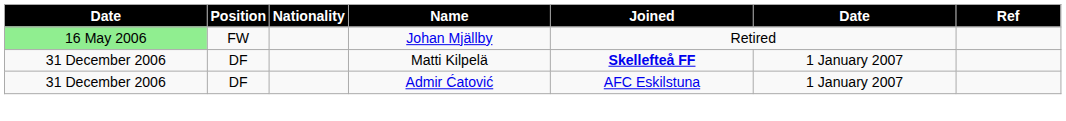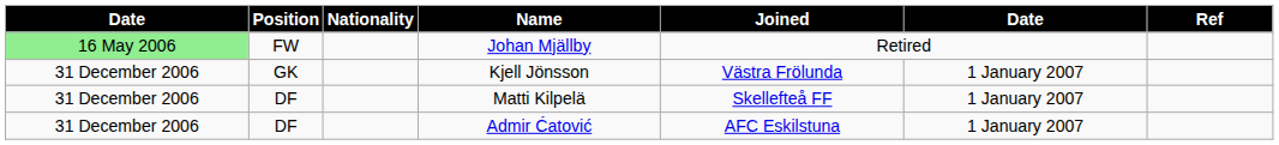 <table class="wikitable"  style="text-align:center; font-size:90%; ">
 <tr>
 <th style="background:#000000; color:white; width:200px;">Date</th>
 <th style="background:#000000; color:white; width:50px;">Position</th>
 <th style="background:#000000; color:white; width:50px;">Nationality</th>
 <th style="background:#000000; color:white; width:200px;">Name</th>
 <th style="background:#000000; color:white; width:200px;">Joined</th>
 <th style="background:#000000; color:white; width:200px;">Date</th>
 <th style="background:#000000; color:white; width:100px;">Ref</th>
 </tr>
 <tr>
 <td style="background: lightgreen;">16 May 2006</td>
 <td>FW</td>
 <td></td>
 <td><a href='#'>Johan Mjällby</a></td>
 <td colspan="2">Retired</td>
 <td></td>
 </tr>
 <tr>
 <td>31 December 2006</td>
+<td>GK</td>
+<td></td>
+<td>Kjell Jönsson</td>
+<td><a href='#'>Västra Frölunda</a></td>
+<td>1 January 2007</td>
+<td></td>
+</tr>
+<tr>
+<td>31 December 2006</td>
 <td>DF</td>
 <td></td>
 <td>Matti Kilpelä</td>
-<td><strong><a href='#'>Skellefteå FF</a></strong></td>
+<td><a href='#'>Skellefteå FF</a></td>
 <td>1 January 2007</td>
 <td></td>
 </tr>
 <tr>
 <td>31 December 2006</td>
 <td>DF</td>
 <td></td>
 <td><a href='#'>Admir Ćatović</a></td>
 <td><a href='#'>AFC Eskilstuna</a></td>
 <td>1 January 2007</td>
 <td></td>
 </tr>
 </table>
